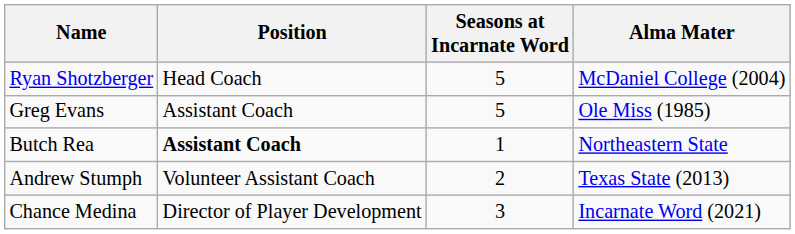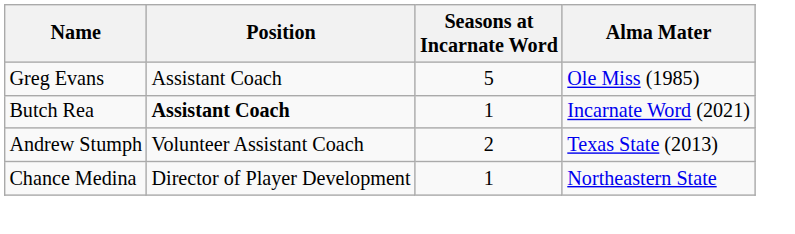 <table class="wikitable" border="1" style="font-size:90%;">
 <tr>
 <th>Name</th>
 <th>Position</th>
 <th>Seasons at<br>Incarnate Word</th>
 <th>Alma Mater</th>
-</tr>
-<tr>
-<td><a href='#'>Ryan Shotzberger</a></td>
-<td>Head Coach</td>
-<td align=center>5</td>
-<td><a href='#'>McDaniel College</a> (2004)</td>
 </tr>
 <tr>
 <td>Greg Evans</td>
 <td>Assistant Coach</td>
 <td align=center>5</td>
 <td><a href='#'>Ole Miss</a> (1985)</td>
 </tr>
 <tr>
 <td>Butch Rea</td>
 <td><strong>Assistant Coach</strong></td>
 <td align=center>1</td>
-<td><a href='#'>Northeastern State</a></td>
+<td><a href='#'>Incarnate Word</a> (2021)</td>
 </tr>
 <tr>
 <td>Andrew Stumph</td>
 <td>Volunteer Assistant Coach</td>
 <td align=center>2</td>
 <td><a href='#'>Texas State</a> (2013)</td>
 </tr>
 <tr>
 <td>Chance Medina</td>
 <td>Director of Player Development</td>
-<td align=center>3</td>
-<td><a href='#'>Incarnate Word</a> (2021)</td>
+<td align=center>1</td>
+<td><a href='#'>Northeastern State</a></td>
 </tr>
 </table>
